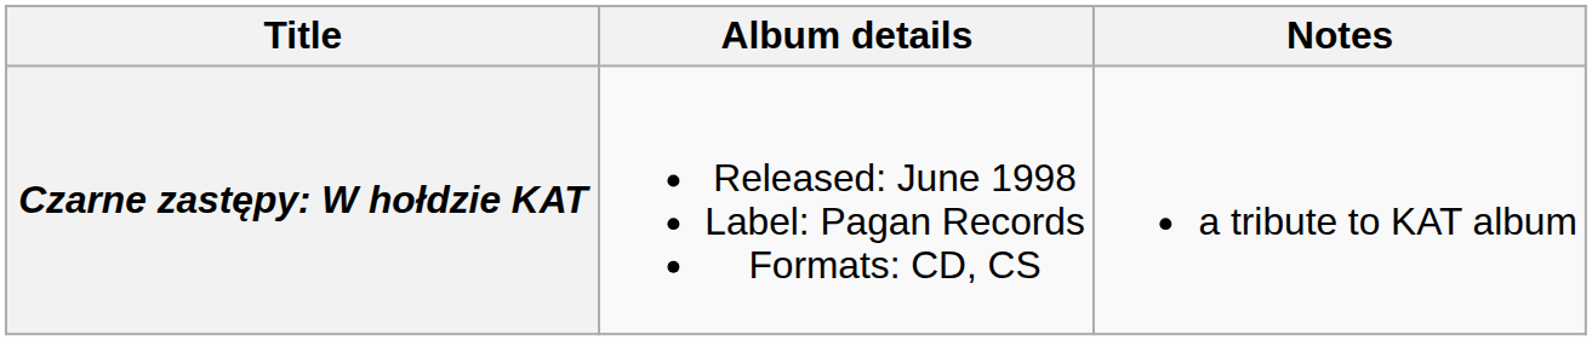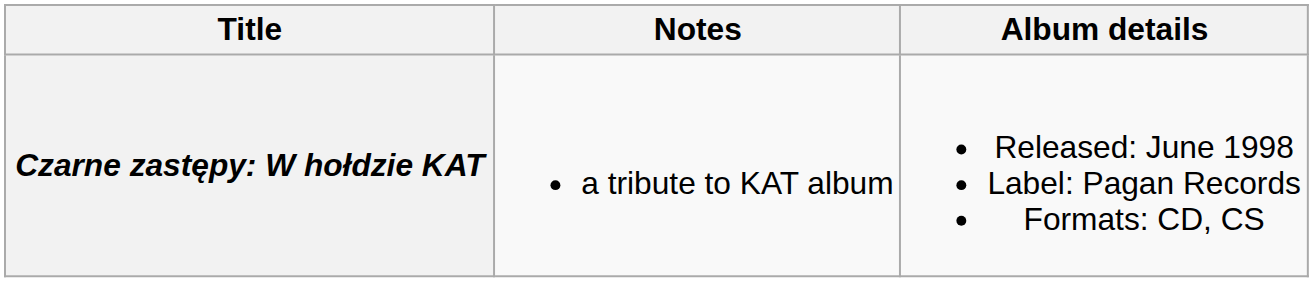 <table class="wikitable plainrowheaders" style="text-align:center;">
 <tr>
 <th scope="col" style="width:15em;">Title</th>
+<th scope="col">Notes</th>
 <th scope="col">Album details</th>
-<th scope="col">Notes</th>
 </tr>
 <tr>
 <th scope="row"><em>Czarne zastępy: W hołdzie KAT</em></th>
+<td><br><ul><li>a tribute to KAT album</li></ul></td>
 <td><br><ul><li>Released: June 1998</li><li>Label: Pagan Records</li><li>Formats: CD, CS</li></ul></td>
-<td><br><ul><li>a tribute to KAT album</li></ul></td>
 </tr>
 </table>
